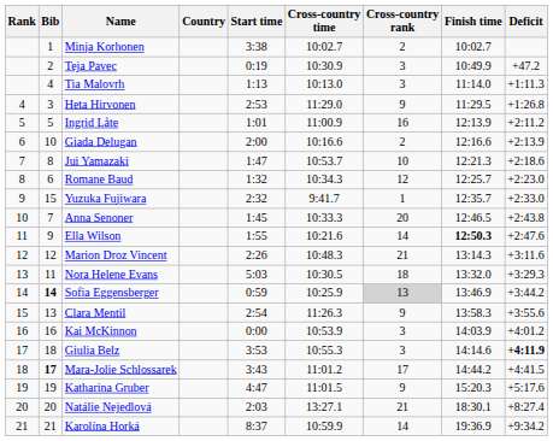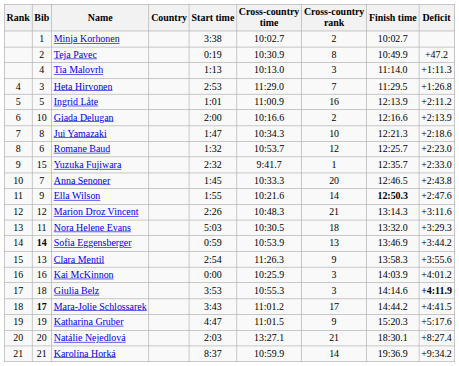 <table class="wikitable sortable" style="text-align:center">
 <tr>
 <th>Rank</th>
 <th>Bib</th>
 <th>Name</th>
 <th>Country</th>
 <th>Start time</th>
 <th>Cross-country<br>time</th>
 <th>Cross-country <br>rank</th>
 <th>Finish time</th>
 <th>Deficit</th>
 </tr>
 <tr>
 <td></td>
 <td>1</td>
 <td align=left><a href='#'>Minja Korhonen</a></td>
 <td align=left></td>
 <td>3:38</td>
 <td>10:02.7</td>
 <td>2</td>
 <td>10:02.7</td>
 <td></td>
 </tr>
 <tr>
 <td></td>
 <td>2</td>
 <td align=left><a href='#'>Teja Pavec</a></td>
 <td align=left></td>
 <td>0:19</td>
 <td>10:30.9</td>
-<td>3</td>
+<td>8</td>
 <td>10:49.9</td>
 <td>+47.2</td>
 </tr>
 <tr>
 <td></td>
 <td>4</td>
 <td align=left><a href='#'>Tia Malovrh</a></td>
 <td align=left></td>
 <td>1:13</td>
 <td>10:13.0</td>
 <td>3</td>
 <td>11:14.0</td>
 <td>+1:11.3</td>
 </tr>
 <tr>
 <td>4</td>
 <td>3</td>
 <td align=left><a href='#'>Heta Hirvonen</a></td>
 <td align=left></td>
 <td>2:53</td>
 <td>11:29.0</td>
-<td>9</td>
+<td>7</td>
 <td>11:29.5</td>
 <td>+1:26.8</td>
 </tr>
 <tr>
 <td>5</td>
 <td>5</td>
 <td align=left><a href='#'>Ingrid Låte</a></td>
 <td align=left></td>
 <td>1:01</td>
 <td>11:00.9</td>
 <td>16</td>
 <td>12:13.9</td>
 <td>+2:11.2</td>
 </tr>
 <tr>
 <td>6</td>
 <td>10</td>
 <td align=left><a href='#'>Giada Delugan</a></td>
 <td align=left></td>
 <td>2:00</td>
 <td>10:16.6</td>
 <td>2</td>
 <td>12:16.6</td>
 <td>+2:13.9</td>
 </tr>
 <tr>
 <td>7</td>
 <td>8</td>
 <td align=left><a href='#'>Jui Yamazaki</a></td>
 <td align=left></td>
 <td>1:47</td>
-<td>10:53.7</td>
+<td>10:34.3</td>
 <td>10</td>
 <td>12:21.3</td>
 <td>+2:18.6</td>
 </tr>
 <tr>
 <td>8</td>
 <td>6</td>
 <td align=left><a href='#'>Romane Baud</a></td>
 <td align=left></td>
 <td>1:32</td>
-<td>10:34.3</td>
+<td>10:53.7</td>
 <td>12</td>
 <td>12:25.7</td>
 <td>+2:23.0</td>
 </tr>
 <tr>
 <td>9</td>
 <td>15</td>
 <td align=left><a href='#'>Yuzuka Fujiwara</a></td>
 <td align=left></td>
 <td>2:32</td>
 <td>9:41.7</td>
 <td>1</td>
 <td>12:35.7</td>
 <td>+2:33.0</td>
 </tr>
 <tr>
 <td>10</td>
 <td>7</td>
 <td align=left><a href='#'>Anna Senoner</a></td>
 <td align=left></td>
 <td>1:45</td>
 <td>10:33.3</td>
 <td>20</td>
 <td>12:46.5</td>
 <td>+2:43.8</td>
 </tr>
 <tr>
 <td>11</td>
 <td>9</td>
 <td align=left><a href='#'>Ella Wilson</a></td>
 <td align=left></td>
 <td>1:55</td>
 <td>10:21.6</td>
 <td>14</td>
 <td><strong>12:50.3</strong></td>
 <td>+2:47.6</td>
 </tr>
 <tr>
 <td>12</td>
 <td>12</td>
 <td align=left><a href='#'>Marion Droz Vincent</a></td>
 <td align=left></td>
 <td>2:26</td>
 <td>10:48.3</td>
 <td>21</td>
 <td>13:14.3</td>
 <td>+3:11.6</td>
 </tr>
 <tr>
 <td>13</td>
 <td>11</td>
 <td align=left><a href='#'>Nora Helene Evans</a></td>
 <td align=left></td>
 <td>5:03</td>
 <td>10:30.5</td>
 <td>18</td>
 <td>13:32.0</td>
 <td>+3:29.3</td>
 </tr>
 <tr>
 <td>14</td>
 <td><strong>14</strong></td>
 <td align=left><a href='#'>Sofia Eggensberger</a></td>
 <td align=left></td>
 <td>0:59</td>
-<td>10:25.9</td>
-<td style="background: lightgrey;">13</td>
+<td>10:53.9</td>
+<td>13</td>
 <td>13:46.9</td>
 <td>+3:44.2</td>
 </tr>
 <tr>
 <td>15</td>
 <td>13</td>
 <td align=left><a href='#'>Clara Mentil</a></td>
 <td align=left></td>
 <td>2:54</td>
 <td>11:26.3</td>
 <td>9</td>
 <td>13:58.3</td>
 <td>+3:55.6</td>
 </tr>
 <tr>
 <td>16</td>
 <td>16</td>
 <td align=left><a href='#'>Kai McKinnon</a></td>
 <td align=left></td>
 <td>0:00</td>
-<td>10:53.9</td>
+<td>10:25.9</td>
 <td>3</td>
 <td>14:03.9</td>
 <td>+4:01.2</td>
 </tr>
 <tr>
 <td>17</td>
 <td>18</td>
 <td align=left><a href='#'>Giulia Belz</a></td>
 <td align=left></td>
 <td>3:53</td>
 <td>10:55.3</td>
 <td>3</td>
 <td>14:14.6</td>
 <td><strong>+4:11.9</strong></td>
 </tr>
 <tr>
 <td>18</td>
 <td><strong>17</strong></td>
 <td align=left><a href='#'>Mara-Jolie Schlossarek</a></td>
 <td align=left></td>
 <td>3:43</td>
 <td>11:01.2</td>
 <td>17</td>
 <td>14:44.2</td>
 <td>+4:41.5</td>
 </tr>
 <tr>
 <td>19</td>
 <td>19</td>
 <td align=left><a href='#'>Katharina Gruber</a></td>
 <td align=left></td>
 <td>4:47</td>
 <td>11:01.5</td>
 <td>9</td>
 <td>15:20.3</td>
 <td>+5:17.6</td>
 </tr>
 <tr>
 <td>20</td>
 <td>20</td>
 <td align=left><a href='#'>Natálie Nejedlová</a></td>
 <td align=left></td>
 <td>2:03</td>
 <td>13:27.1</td>
 <td>21</td>
 <td>18:30.1</td>
 <td>+8:27.4</td>
 </tr>
 <tr>
 <td>21</td>
 <td>21</td>
 <td align=left><a href='#'>Karolína Horká</a></td>
 <td align=left></td>
 <td>8:37</td>
 <td>10:59.9</td>
 <td>14</td>
 <td>19:36.9</td>
 <td>+9:34.2</td>
 </tr>
 </table>
